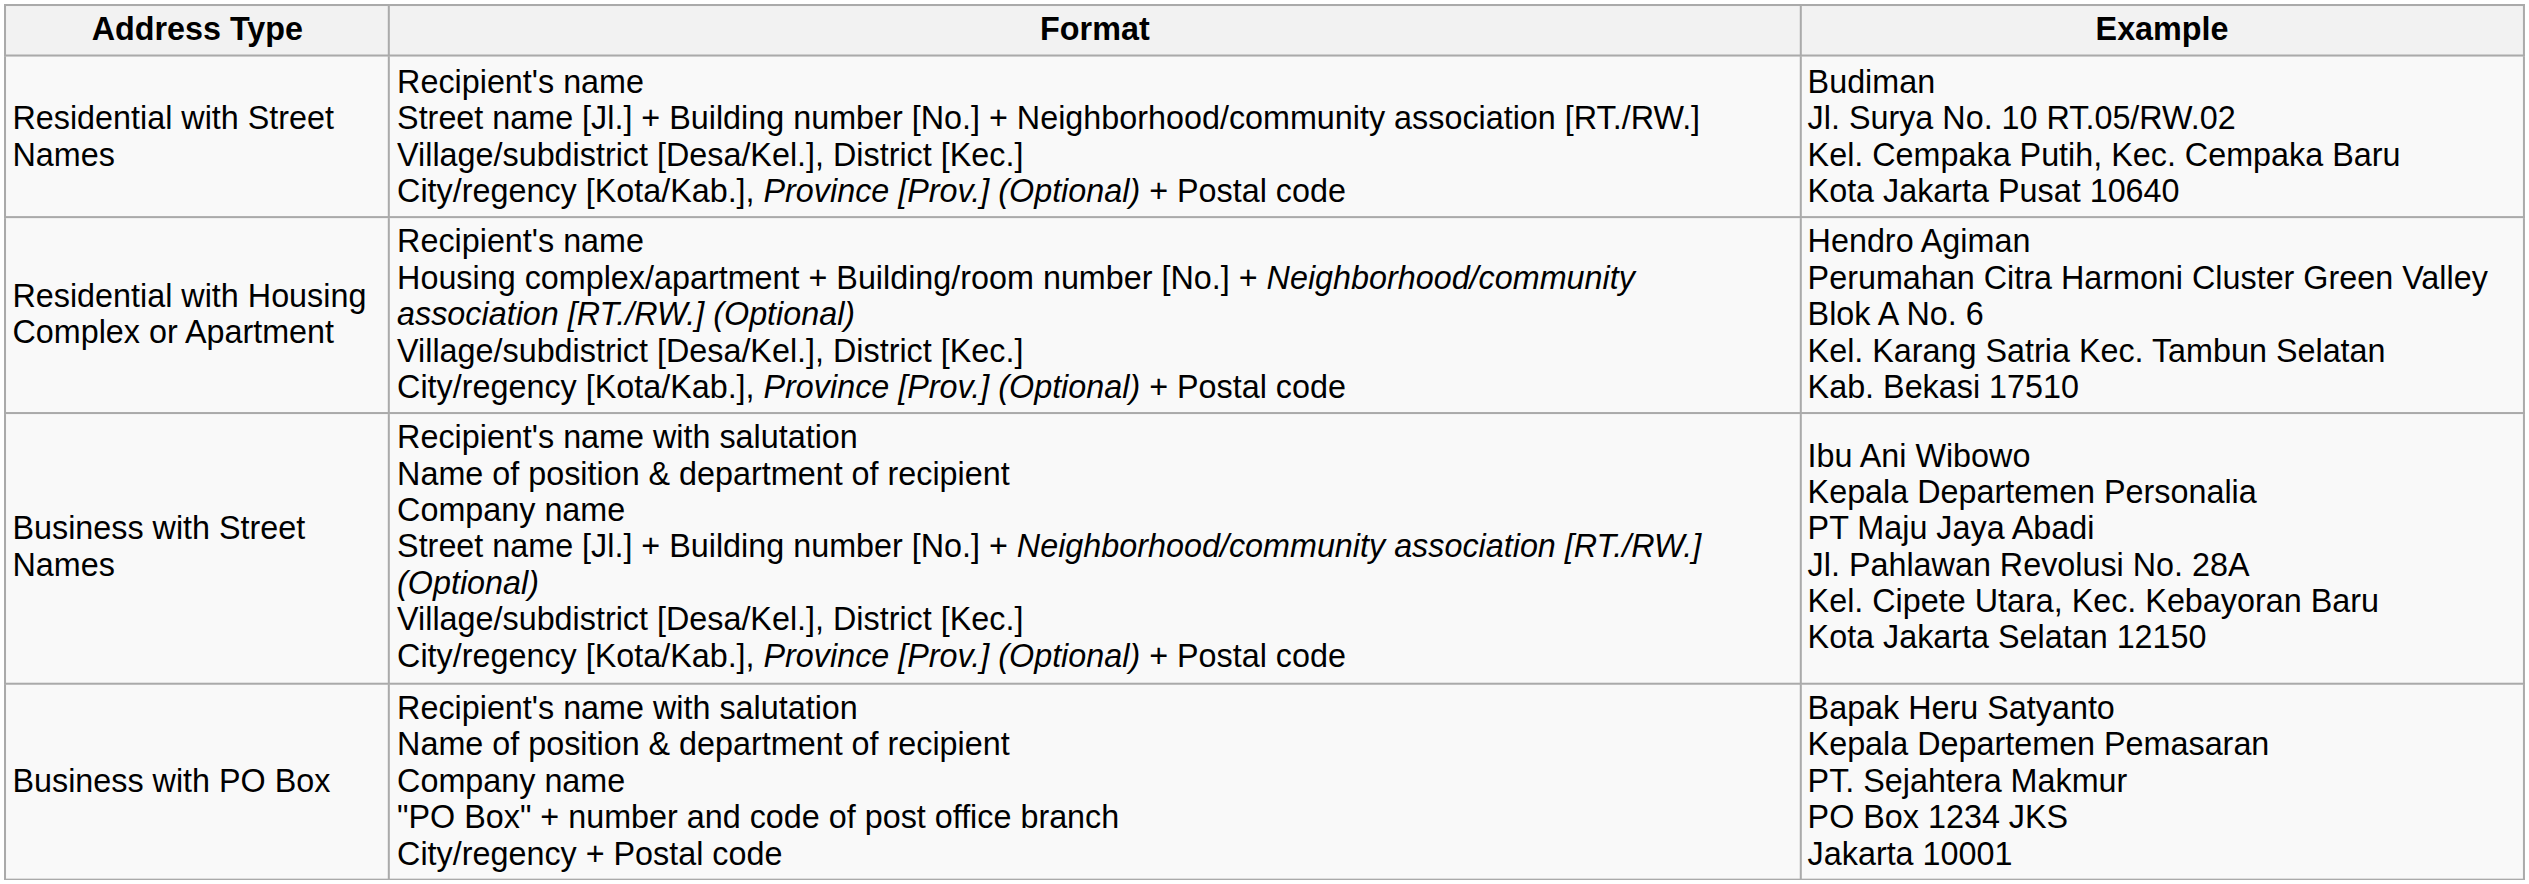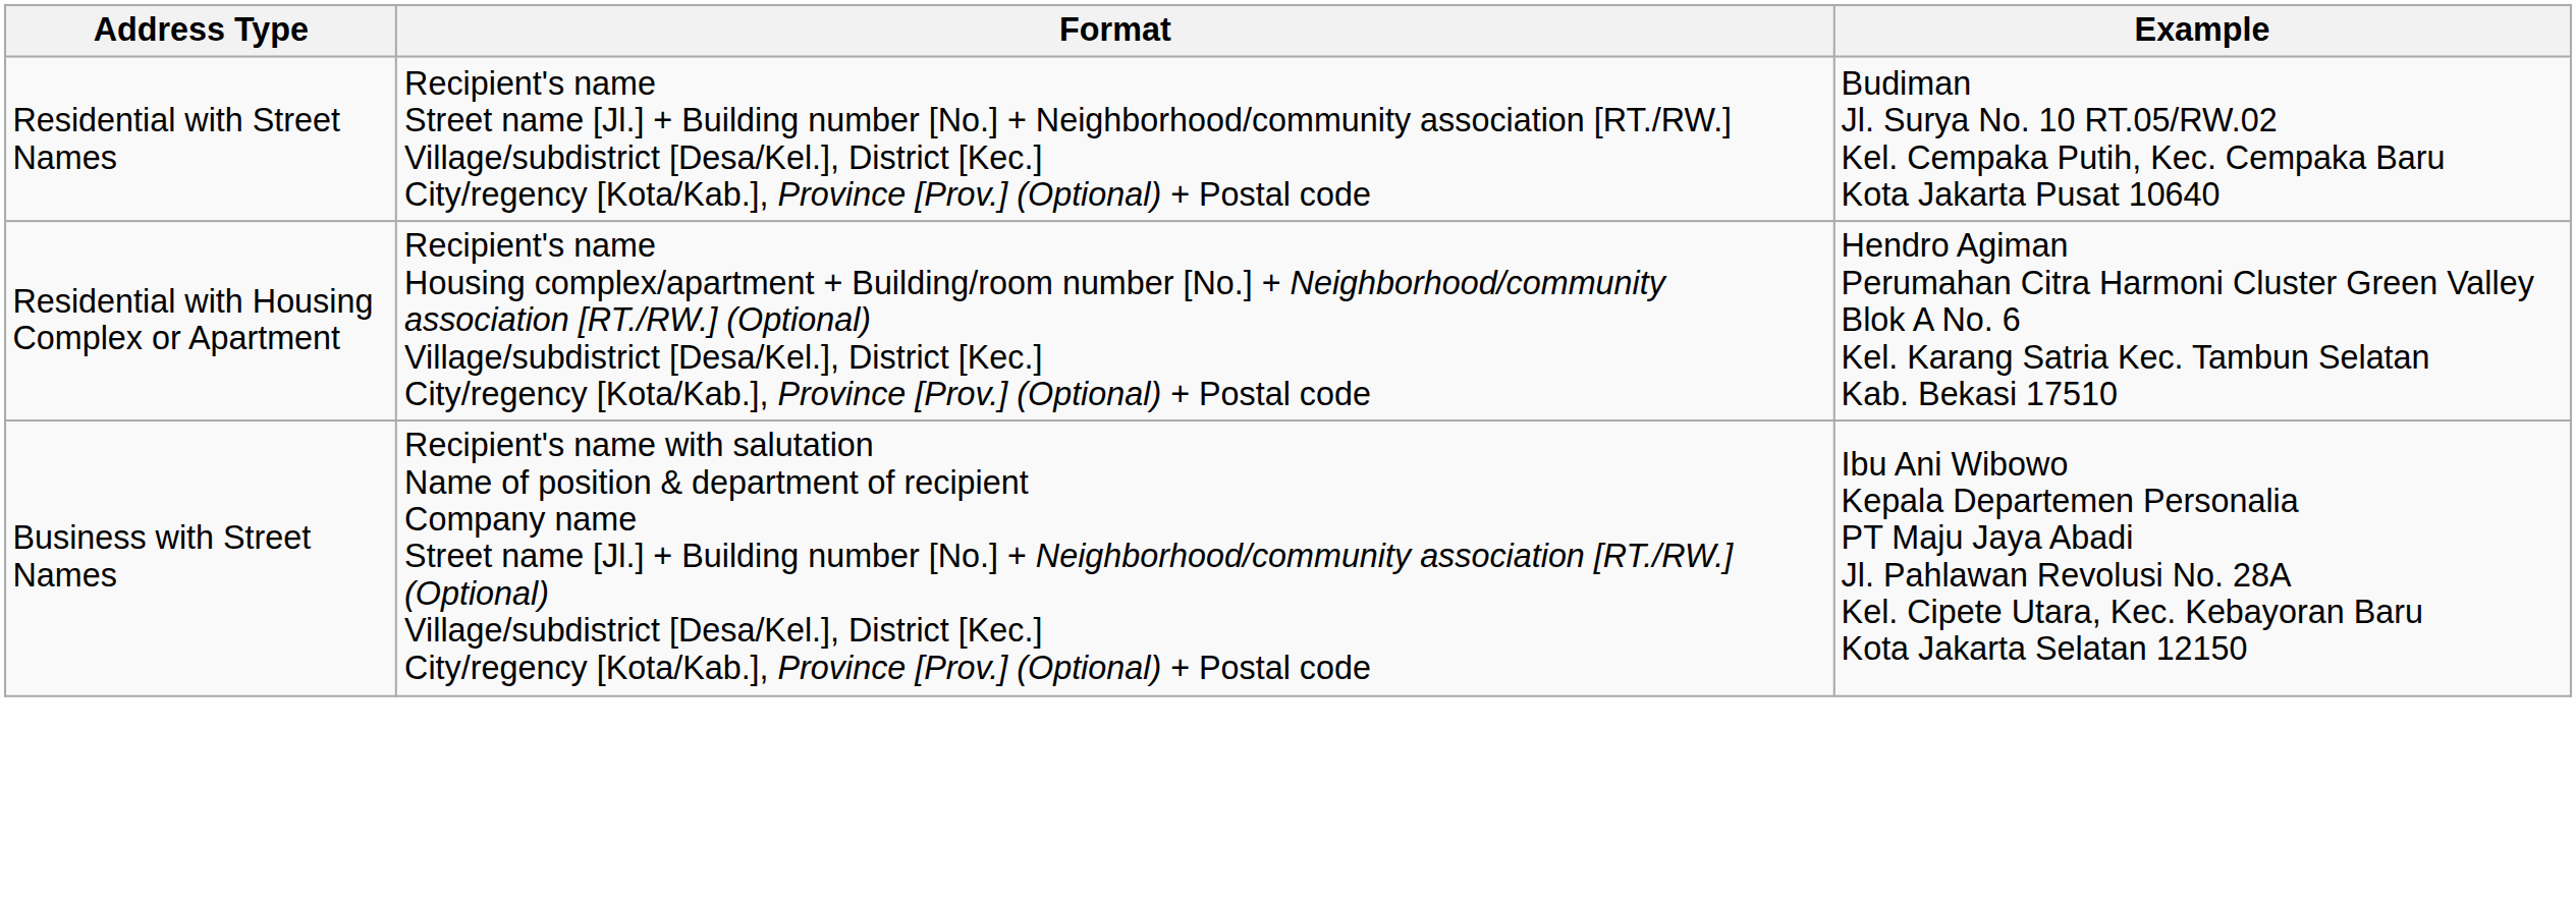 <table class="wikitable">
 <tr>
 <th>Address Type</th>
 <th>Format</th>
 <th>Example</th>
 </tr>
 <tr>
 <td>Residential with Street Names</td>
 <td>Recipient's name<br>Street name [Jl.] + Building number [No.] + Neighborhood/community association [RT./RW.]<br>Village/subdistrict [Desa/Kel.], District [Kec.]<br>City/regency [Kota/Kab.], <em>Province [Prov.] (Optional)</em> + Postal code</td>
 <td>Budiman<br>Jl. Surya No. 10 RT.05/RW.02<br>Kel. Cempaka Putih, Kec. Cempaka Baru<br>Kota Jakarta Pusat 10640</td>
 </tr>
 <tr>
 <td>Residential with Housing<br>Complex or Apartment</td>
 <td>Recipient's name<br>Housing complex/apartment + Building/room number [No.] + <em>Neighborhood/community association [RT./RW.] (Optional)</em><br>Village/subdistrict [Desa/Kel.], District [Kec.]<br>City/regency [Kota/Kab.], <em>Province [Prov.] (Optional)</em> + Postal code</td>
 <td>Hendro Agiman<br>Perumahan Citra Harmoni Cluster Green Valley Blok A No. 6<br>Kel. Karang Satria Kec. Tambun Selatan<br>Kab. Bekasi 17510</td>
 </tr>
 <tr>
 <td>Business with Street Names</td>
 <td>Recipient's name with salutation<br>Name of position & department of recipient<br>Company name<br>Street name [Jl.] + Building number [No.] + <em>Neighborhood/community association [RT./RW.] (Optional)</em><br>Village/subdistrict [Desa/Kel.], District [Kec.]<br>City/regency [Kota/Kab.], <em>Province [Prov.] (Optional)</em> + Postal code</td>
 <td>Ibu Ani Wibowo<br>Kepala Departemen Personalia<br>PT Maju Jaya Abadi<br>Jl. Pahlawan Revolusi No. 28A<br>Kel. Cipete Utara, Kec. Kebayoran Baru<br>Kota Jakarta Selatan 12150</td>
 </tr>
-<tr>
-<td>Business with PO Box</td>
-<td>Recipient's name with salutation<br>Name of position & department of recipient<br>Company name<br>"PO Box" + number and code of post office branch<br>City/regency + Postal code</td>
-<td>Bapak Heru Satyanto<br>Kepala Departemen Pemasaran<br>PT. Sejahtera Makmur<br>PO Box 1234 JKS<br>Jakarta 10001</td>
-</tr>
 </table>
